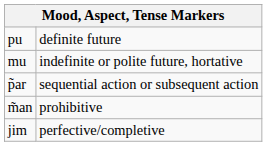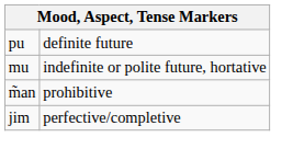 <table class="wikitable">
 <tr>
 <th colspan="2">Mood, Aspect, Tense Markers</th>
 </tr>
 <tr>
 <td>pu</td>
 <td>definite future</td>
 </tr>
 <tr>
 <td>mu</td>
 <td>indefinite or polite future, hortative</td>
 </tr>
 <tr>
-<td>p̃ar</td>
-<td>sequential action or subsequent action</td>
-</tr>
-<tr>
 <td>m̃an</td>
 <td>prohibitive</td>
 </tr>
 <tr>
 <td>jim</td>
 <td>perfective/completive</td>
 </tr>
 </table>
